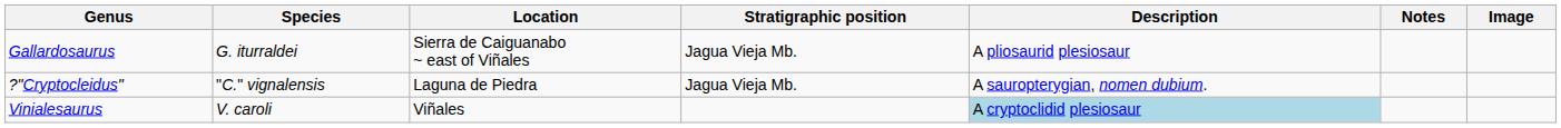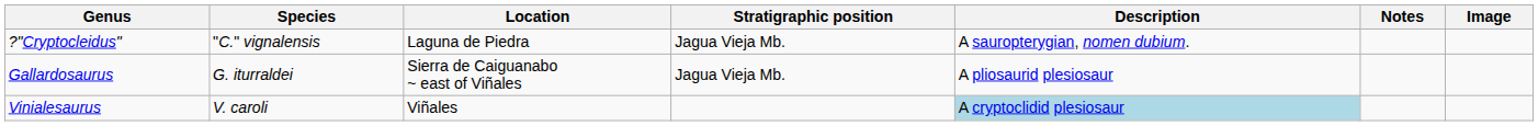 <table class="wikitable" align="center" width="100%">
 <tr>
 <th>Genus</th>
 <th>Species</th>
 <th>Location</th>
 <th>Stratigraphic position</th>
 <th>Description</th>
 <th>Notes</th>
 <th>Image</th>
 </tr>
 <tr>
+<td><em>?"<a href='#'>Cryptocleidus</a>"</em></td>
+<td>"<em>C.</em>" <em>vignalensis</em></td>
+<td>Laguna de Piedra</td>
+<td>Jagua Vieja Mb.</td>
+<td>A <a href='#'>sauropterygian</a>, <em><a href='#'>nomen dubium</a></em>.</td>
+<td></td>
+<td></td>
+</tr>
+<tr>
 <td><em><a href='#'>Gallardosaurus</a></em></td>
 <td><em>G. iturraldei</em></td>
 <td>Sierra de Caiguanabo<br>~ east of Viñales</td>
 <td>Jagua Vieja Mb.</td>
 <td>A <a href='#'>pliosaurid</a> <a href='#'>plesiosaur</a></td>
-<td></td>
-<td></td>
-</tr>
-<tr>
-<td><em>?"<a href='#'>Cryptocleidus</a>"</em></td>
-<td>"<em>C.</em>" <em>vignalensis</em></td>
-<td>Laguna de Piedra</td>
-<td>Jagua Vieja Mb.</td>
-<td>A <a href='#'>sauropterygian</a>, <em><a href='#'>nomen dubium</a></em>.</td>
 <td></td>
 <td></td>
 </tr>
 <tr>
 <td><em><a href='#'>Vinialesaurus</a></em></td>
 <td><em>V. caroli</em></td>
 <td>Viñales</td>
 <td></td>
 <td style="background: lightblue;">A <a href='#'>cryptoclidid</a> <a href='#'>plesiosaur</a></td>
 <td></td>
 <td></td>
 </tr>
 </table>
